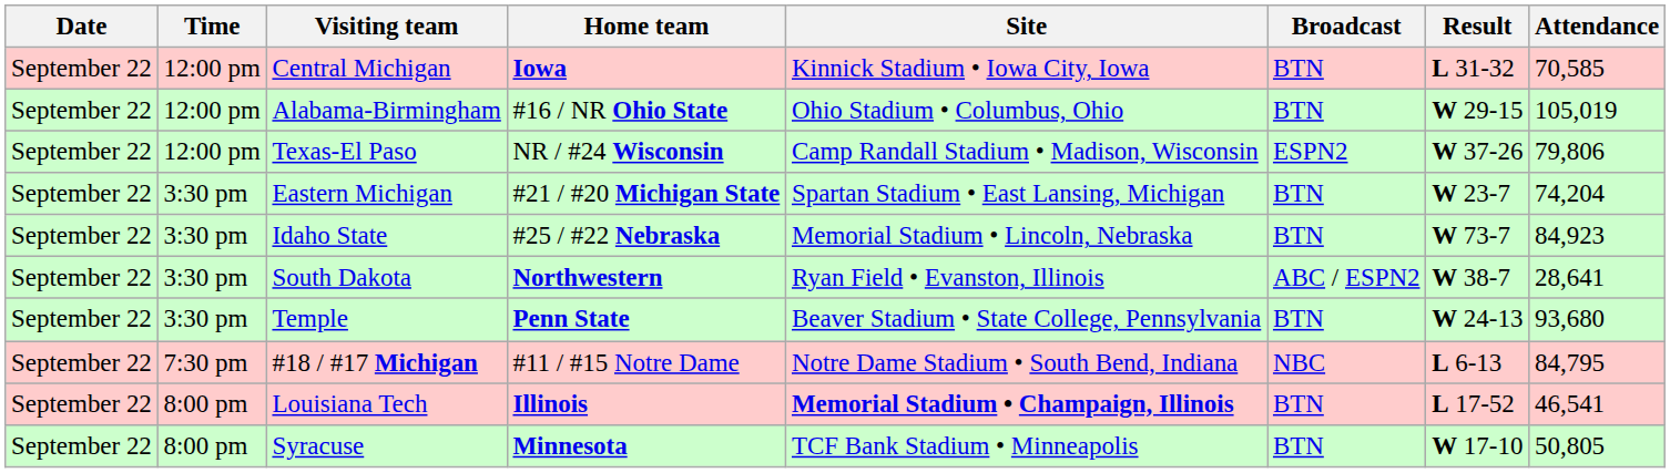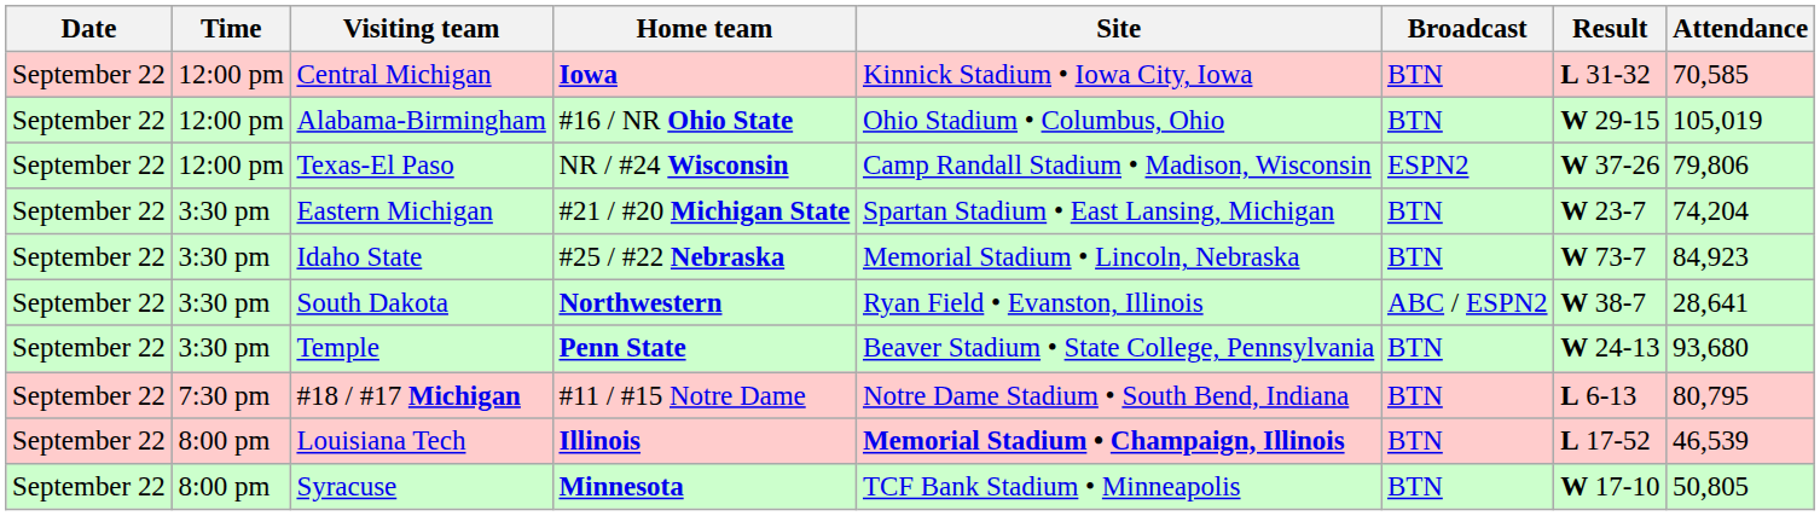 <table class="wikitable" style="font-size:95%;">
 <tr>
 <th>Date</th>
 <th>Time</th>
 <th>Visiting team</th>
 <th>Home team</th>
 <th>Site</th>
 <th>Broadcast</th>
 <th>Result</th>
 <th>Attendance</th>
 </tr>
 <tr bgcolor=ffcccc>
 <td>September 22</td>
 <td>12:00 pm</td>
 <td><a href='#'>Central Michigan</a></td>
 <td><strong><a href='#'>Iowa</a></strong></td>
 <td><a href='#'>Kinnick Stadium</a> • <a href='#'>Iowa City, Iowa</a></td>
 <td><a href='#'>BTN</a></td>
 <td><strong>L</strong> 31-32</td>
 <td>70,585</td>
 </tr>
 <tr bgcolor=ccffcc>
 <td>September 22</td>
 <td>12:00 pm</td>
 <td><a href='#'>Alabama-Birmingham</a></td>
 <td>#16 / NR <strong><a href='#'>Ohio State</a></strong></td>
 <td><a href='#'>Ohio Stadium</a> • <a href='#'>Columbus, Ohio</a></td>
 <td><a href='#'>BTN</a></td>
 <td><strong>W</strong> 29-15</td>
 <td>105,019</td>
 </tr>
 <tr bgcolor=ccffcc>
 <td>September 22</td>
 <td>12:00 pm</td>
 <td><a href='#'>Texas-El Paso</a></td>
 <td>NR / #24 <strong><a href='#'>Wisconsin</a></strong></td>
 <td><a href='#'>Camp Randall Stadium</a> • <a href='#'>Madison, Wisconsin</a></td>
 <td><a href='#'>ESPN2</a></td>
 <td><strong>W</strong> 37-26</td>
 <td>79,806</td>
 </tr>
 <tr bgcolor=ccffcc>
 <td>September 22</td>
 <td>3:30 pm</td>
 <td><a href='#'>Eastern Michigan</a></td>
 <td>#21 / #20 <strong><a href='#'>Michigan State</a></strong></td>
 <td><a href='#'>Spartan Stadium</a> • <a href='#'>East Lansing, Michigan</a></td>
 <td><a href='#'>BTN</a></td>
 <td><strong>W</strong> 23-7</td>
 <td>74,204</td>
 </tr>
 <tr bgcolor=ccffcc>
 <td>September 22</td>
 <td>3:30 pm</td>
 <td><a href='#'>Idaho State</a></td>
 <td>#25 / #22 <strong><a href='#'>Nebraska</a></strong></td>
 <td><a href='#'>Memorial Stadium</a> • <a href='#'>Lincoln, Nebraska</a></td>
 <td><a href='#'>BTN</a></td>
 <td><strong>W</strong> 73-7</td>
 <td>84,923</td>
 </tr>
 <tr bgcolor=ccffcc>
 <td>September 22</td>
 <td>3:30 pm</td>
 <td><a href='#'>South Dakota</a></td>
 <td><strong><a href='#'>Northwestern</a></strong></td>
 <td><a href='#'>Ryan Field</a> • <a href='#'>Evanston, Illinois</a></td>
 <td><a href='#'>ABC</a> / <a href='#'>ESPN2</a></td>
 <td><strong>W</strong> 38-7</td>
 <td>28,641</td>
 </tr>
 <tr bgcolor=ccffcc>
 <td>September 22</td>
 <td>3:30 pm</td>
 <td><a href='#'>Temple</a></td>
 <td><strong><a href='#'>Penn State</a></strong></td>
 <td><a href='#'>Beaver Stadium</a> • <a href='#'>State College, Pennsylvania</a></td>
 <td><a href='#'>BTN</a></td>
 <td><strong>W</strong> 24-13</td>
 <td>93,680</td>
 </tr>
 <tr bgcolor=ffcccc>
 <td>September 22</td>
 <td>7:30 pm</td>
 <td>#18 / #17 <strong><a href='#'>Michigan</a></strong></td>
 <td>#11 / #15 <a href='#'>Notre Dame</a></td>
 <td><a href='#'>Notre Dame Stadium</a> • <a href='#'>South Bend, Indiana</a></td>
-<td><a href='#'>NBC</a></td>
+<td><a href='#'>BTN</a></td>
 <td><strong>L</strong> 6-13</td>
-<td>84,795</td>
+<td>80,795</td>
 </tr>
 <tr bgcolor=ffcccc>
 <td>September 22</td>
 <td>8:00 pm</td>
 <td><a href='#'>Louisiana Tech</a></td>
 <td><strong><a href='#'>Illinois</a></strong></td>
 <td><strong><a href='#'>Memorial Stadium</a> • <a href='#'>Champaign, Illinois</a></strong></td>
 <td><a href='#'>BTN</a></td>
 <td><strong>L</strong> 17-52</td>
-<td>46,541</td>
+<td>46,539</td>
 </tr>
 <tr bgcolor=ccffcc>
 <td>September 22</td>
 <td>8:00 pm</td>
 <td><a href='#'>Syracuse</a></td>
 <td><strong><a href='#'>Minnesota</a></strong></td>
 <td><a href='#'>TCF Bank Stadium</a> • <a href='#'>Minneapolis</a></td>
 <td><a href='#'>BTN</a></td>
 <td><strong>W</strong> 17-10</td>
 <td>50,805</td>
 </tr>
 </table>
